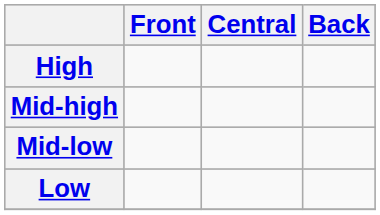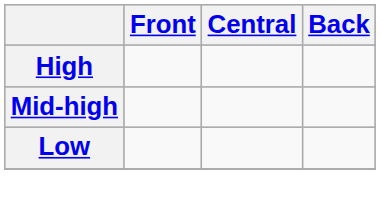 <table class="wikitable" style=text-align:center>
 <tr>
 <th></th>
 <th><a href='#'>Front</a></th>
 <th><a href='#'>Central</a></th>
 <th><a href='#'>Back</a></th>
 </tr>
 <tr>
 <th><a href='#'>High</a></th>
 <td></td>
 <td></td>
 <td></td>
 </tr>
 <tr>
 <th><a href='#'>Mid-high</a></th>
 <td></td>
 <td></td>
 <td></td>
 </tr>
 <tr>
-<th><a href='#'>Mid-low</a></th>
-<td></td>
-<td></td>
-<td></td>
-</tr>
-<tr>
 <th><a href='#'>Low</a></th>
 <td></td>
 <td></td>
 <td></td>
 </tr>
 <tr>
 </tr>
 </table>
